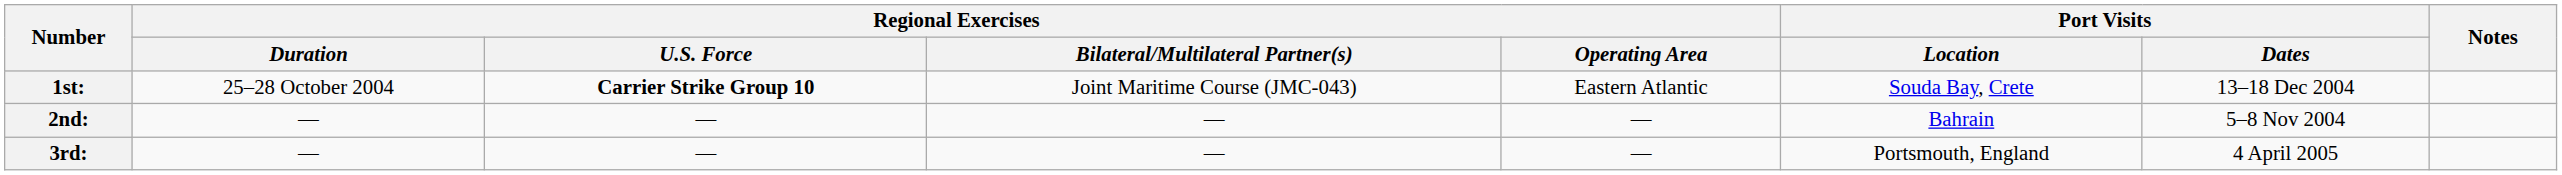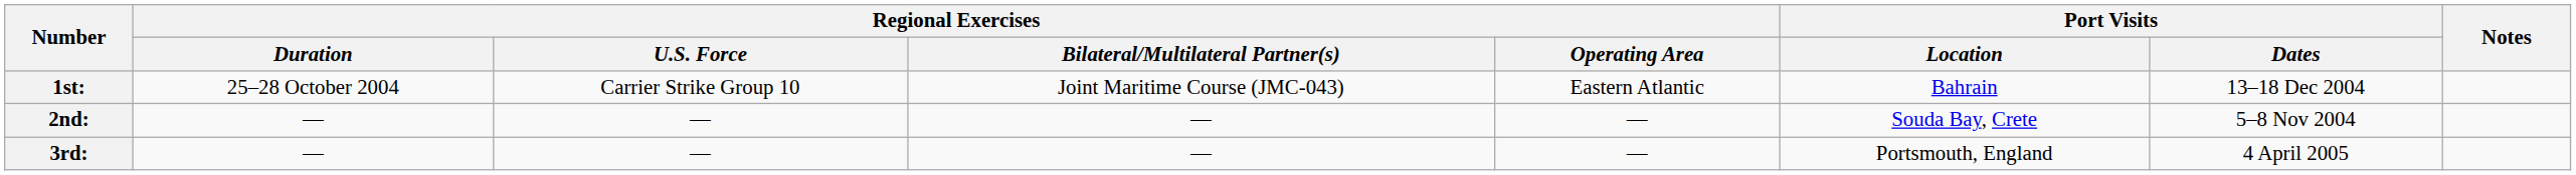 <table class="wikitable" style="text-align:center" width=99%>
 <tr>
 <th rowspan="2" width="5%">Number</th>
 <th colspan="4" align="center">Regional Exercises</th>
 <th colspan="2" align="center">Port Visits</th>
 <th rowspan="2" width="5%">Notes</th>
 </tr>
 <tr>
 <th align="center"><em>Duration</em></th>
 <th align="center"><em>U.S. Force</em></th>
 <th align="center"><em>Bilateral/Multilateral Partner(s)</em></th>
 <th align="center"><em>Operating Area</em></th>
 <th align="center"><em>Location</em></th>
 <th align="center"><em>Dates</em></th>
 </tr>
 <tr>
 <th>1st:</th>
 <td>25–28 October 2004</td>
-<td><strong>Carrier Strike Group 10</strong></td>
+<td>Carrier Strike Group 10</td>
 <td>Joint Maritime Course (JMC-043)</td>
 <td>Eastern Atlantic</td>
-<td><a href='#'>Souda Bay</a>, <a href='#'>Crete</a></td>
+<td><a href='#'>Bahrain</a></td>
 <td>13–18 Dec 2004</td>
 <td></td>
 </tr>
 <tr>
 <th>2nd:</th>
 <td>—</td>
 <td>—</td>
 <td>—</td>
 <td>—</td>
-<td><a href='#'>Bahrain</a></td>
+<td><a href='#'>Souda Bay</a>, <a href='#'>Crete</a></td>
 <td>5–8 Nov 2004</td>
 <td></td>
 </tr>
 <tr>
 <th>3rd:</th>
 <td>—</td>
 <td>—</td>
 <td>—</td>
 <td>—</td>
 <td>Portsmouth, England</td>
 <td>4 April 2005</td>
 <td></td>
 </tr>
 </table>
